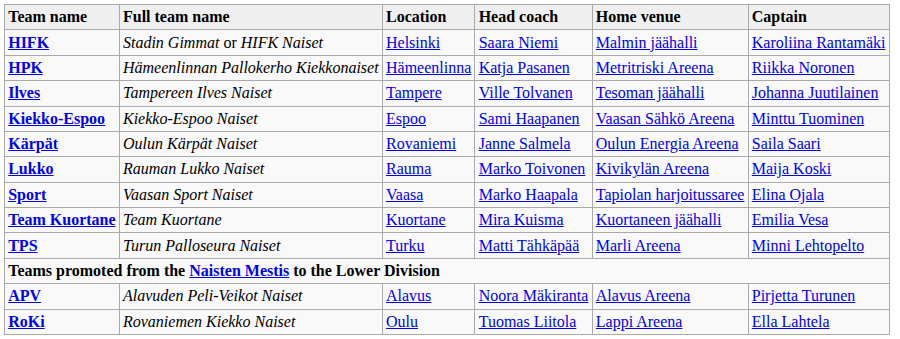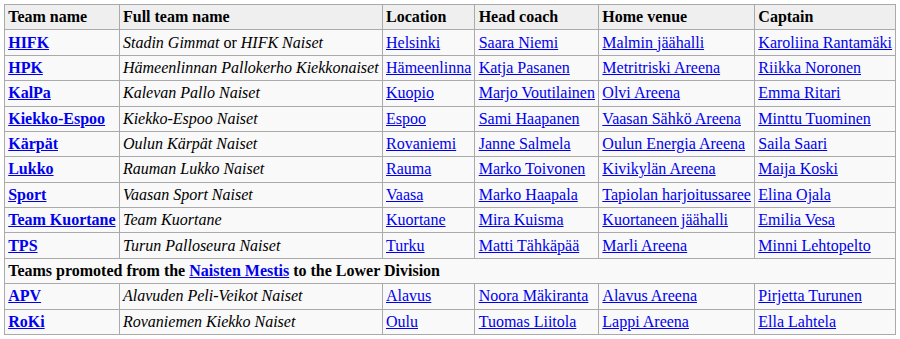 <table class="wikitable sortable" width="" 85%">
 <tr style="background:#efefef;">
 <td><strong>Team name</strong></td>
 <td><strong>Full team name</strong></td>
 <td><strong>Location</strong></td>
 <td><strong>Head coach</strong></td>
 <td><strong>Home venue</strong></td>
 <td><strong>Captain</strong></td>
 </tr>
 <tr>
 <td><a href='#'><strong>HIFK</strong></a></td>
 <td><em>Stadin Gimmat</em> or <em>HIFK Naiset</em></td>
 <td> <a href='#'>Helsinki</a></td>
 <td><a href='#'>Saara Niemi</a></td>
 <td><a href='#'>Malmin jäähalli</a></td>
 <td><a href='#'>Karoliina Rantamäki</a></td>
 </tr>
 <tr>
 <td><a href='#'><strong>HPK</strong></a></td>
 <td><em>Hämeenlinnan Pallokerho Kiekkonaiset</em></td>
 <td> <a href='#'>Hämeenlinna</a></td>
 <td><a href='#'>Katja Pasanen</a></td>
 <td><a href='#'>Metritriski Areena</a></td>
 <td><a href='#'>Riikka Noronen</a></td>
 </tr>
 <tr>
-<td><a href='#'><strong>Ilves</strong></a></td>
-<td><em>Tampereen Ilves Naiset</em></td>
-<td> <a href='#'>Tampere</a></td>
-<td><a href='#'>Ville Tolvanen</a></td>
-<td><a href='#'>Tesoman jäähalli</a></td>
-<td><a href='#'>Johanna Juutilainen</a></td>
+<td><a href='#'><strong>KalPa</strong></a></td>
+<td><em>Kalevan Pallo Naiset</em></td>
+<td> <a href='#'>Kuopio</a></td>
+<td><a href='#'>Marjo Voutilainen</a></td>
+<td><a href='#'>Olvi Areena</a></td>
+<td><a href='#'>Emma Ritari</a></td>
 </tr>
 <tr>
 <td><strong><a href='#'>Kiekko-Espoo</a></strong></td>
 <td><em>Kiekko-Espoo Naiset</em></td>
 <td> <a href='#'>Espoo</a></td>
 <td><a href='#'>Sami Haapanen</a></td>
 <td><a href='#'>Vaasan Sähkö Areena</a></td>
 <td><a href='#'>Minttu Tuominen</a></td>
 </tr>
 <tr>
 <td><a href='#'><strong>Kärpät</strong></a></td>
 <td><em>Oulun Kärpät Naiset</em></td>
 <td> <a href='#'>Rovaniemi</a></td>
 <td><a href='#'>Janne Salmela</a></td>
 <td><a href='#'>Oulun Energia Areena</a></td>
 <td><a href='#'>Saila Saari</a></td>
 </tr>
 <tr>
 <td><a href='#'><strong>Lukko</strong></a></td>
 <td><em>Rauman Lukko Naiset</em></td>
 <td> <a href='#'>Rauma</a></td>
 <td><a href='#'>Marko Toivonen</a></td>
 <td><a href='#'>Kivikylän Areena</a></td>
 <td><a href='#'>Maija Koski</a></td>
 </tr>
 <tr>
 <td><a href='#'><strong>Sport</strong></a></td>
 <td><em>Vaasan Sport Naiset</em></td>
 <td> <a href='#'>Vaasa</a></td>
 <td><a href='#'>Marko Haapala</a></td>
 <td><a href='#'>Tapiolan harjoitussaree</a></td>
 <td><a href='#'>Elina Ojala</a></td>
 </tr>
 <tr>
 <td><strong><a href='#'>Team Kuortane</a></strong></td>
 <td><em>Team Kuortane</em></td>
 <td> <a href='#'>Kuortane</a></td>
 <td><a href='#'>Mira Kuisma</a></td>
 <td><a href='#'>Kuortaneen jäähalli</a></td>
 <td><a href='#'>Emilia Vesa</a></td>
 </tr>
 <tr>
 <td><a href='#'><strong>TPS</strong></a></td>
 <td><em>Turun Palloseura Naiset</em></td>
 <td> <a href='#'>Turku</a></td>
 <td><a href='#'>Matti Tähkäpää</a></td>
 <td><a href='#'>Marli Areena</a></td>
 <td><a href='#'>Minni Lehtopelto</a></td>
 </tr>
 <tr>
 <td colspan="6"><strong>Teams promoted from the <a href='#'>Naisten Mestis</a> to the Lower Division</strong></td>
 </tr>
 <tr>
 <td><a href='#'><strong>APV</strong></a></td>
 <td><em>Alavuden Peli-Veikot Naiset</em></td>
 <td> <a href='#'>Alavus</a></td>
 <td><a href='#'>Noora Mäkiranta</a></td>
 <td><a href='#'>Alavus Areena</a></td>
 <td><a href='#'>Pirjetta Turunen</a></td>
 </tr>
 <tr>
 <td><a href='#'><strong>RoKi</strong></a></td>
 <td><em>Rovaniemen Kiekko Naiset</em></td>
 <td> <a href='#'>Oulu</a></td>
 <td><a href='#'>Tuomas Liitola</a></td>
 <td><a href='#'>Lappi Areena</a></td>
 <td><a href='#'>Ella Lahtela</a></td>
 </tr>
 </table>
